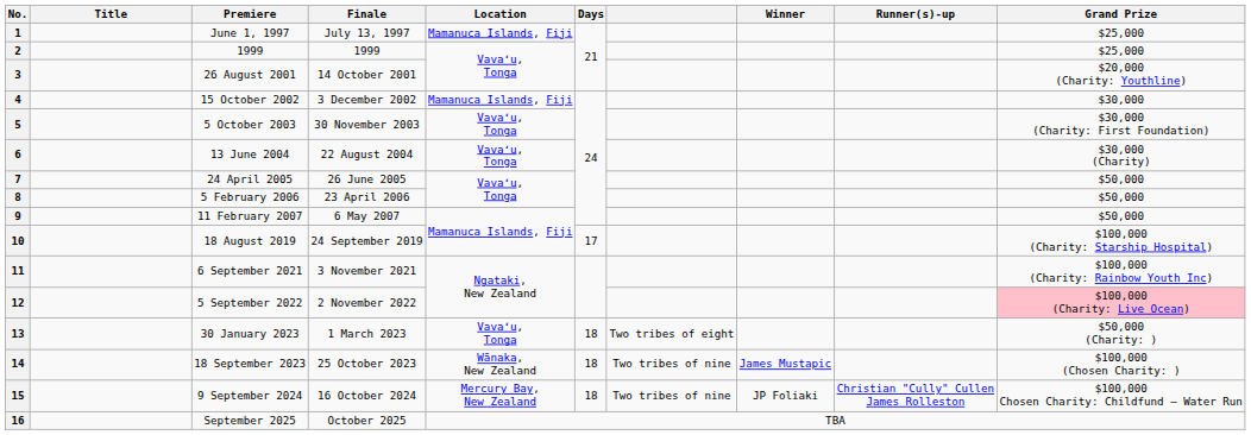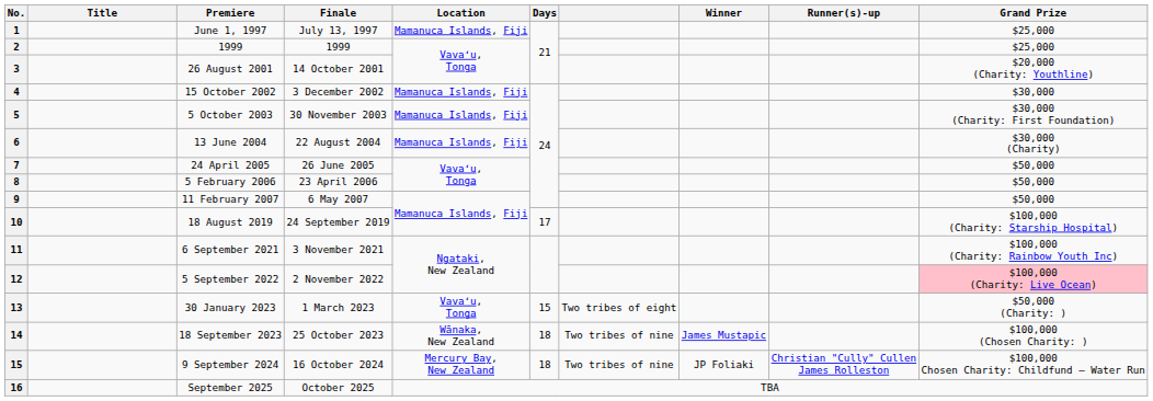 <table class="wikitable" style="font-size:85%; text-align:center">
 <tr style="background:#e0e0e0;">
 <th>No.</th>
 <th scope="col" width="13%">Title</th>
 <th>Premiere</th>
 <th>Finale</th>
 <th>Location</th>
 <th>Days</th>
 <th></th>
 <th>Winner</th>
 <th>Runner(s)-up</th>
 <th>Grand Prize</th>
 </tr>
 <tr style="background:#f9f9f9;">
 <th>1</th>
 <td></td>
 <td>June 1, 1997</td>
 <td>July 13, 1997</td>
 <td><a href='#'>Mamanuca Islands</a>, <a href='#'>Fiji</a></td>
 <td rowspan="3">21</td>
 <td></td>
 <td></td>
 <td></td>
 <td>$25,000</td>
 </tr>
 <tr style="background:#f9f9f9;">
 <th>2</th>
 <td></td>
 <td>1999</td>
 <td>1999</td>
 <td rowspan="2"><a href='#'>Vavaʻu</a>, <br><a href='#'>Tonga</a></td>
 <td></td>
 <td></td>
 <td></td>
 <td>$25,000</td>
 </tr>
 <tr style="background:#f9f9f9;">
 <th>3</th>
 <td></td>
 <td>26 August 2001</td>
 <td>14 October 2001</td>
 <td></td>
 <td></td>
 <td></td>
 <td>$20,000 <br>(Charity: <a href='#'>Youthline</a>)</td>
 </tr>
 <tr style="background:#f9f9f9;">
 <th>4</th>
 <td></td>
 <td>15 October 2002</td>
 <td>3 December 2002</td>
 <td><a href='#'>Mamanuca Islands</a>, <a href='#'>Fiji</a></td>
 <td rowspan="6">24</td>
 <td></td>
 <td></td>
 <td></td>
 <td>$30,000</td>
 </tr>
 <tr style="background:#f9f9f9;">
 <th>5</th>
 <td></td>
 <td>5 October 2003</td>
 <td>30 November 2003</td>
-<td><a href='#'>Vavaʻu</a>, <br><a href='#'>Tonga</a></td>
+<td><a href='#'>Mamanuca Islands</a>, <a href='#'>Fiji</a></td>
 <td></td>
 <td></td>
 <td></td>
 <td>$30,000 <br>(Charity: First Foundation)</td>
 </tr>
 <tr style="background:#f9f9f9;">
 <th>6</th>
 <td></td>
 <td>13 June 2004</td>
 <td>22 August 2004</td>
-<td><a href='#'>Vavaʻu</a>, <br><a href='#'>Tonga</a></td>
+<td><a href='#'>Mamanuca Islands</a>, <a href='#'>Fiji</a></td>
 <td></td>
 <td></td>
 <td></td>
 <td>$30,000 <br>(Charity)</td>
 </tr>
 <tr style="background:#f9f9f9;">
 <th>7</th>
 <td></td>
 <td>24 April 2005</td>
 <td>26 June 2005</td>
 <td rowspan="2"><a href='#'>Vavaʻu</a>, <br><a href='#'>Tonga</a></td>
 <td></td>
 <td></td>
 <td></td>
 <td>$50,000</td>
 </tr>
 <tr style="background:#f9f9f9;">
 <th>8</th>
 <td></td>
 <td>5 February 2006</td>
 <td>23 April 2006</td>
 <td></td>
 <td></td>
 <td></td>
 <td>$50,000</td>
 </tr>
 <tr style="background:#f9f9f9;">
 <th>9</th>
 <td></td>
 <td>11 February 2007</td>
 <td>6 May 2007</td>
 <td rowspan="2"><a href='#'>Mamanuca Islands</a>, <a href='#'>Fiji</a></td>
 <td></td>
 <td></td>
 <td></td>
 <td>$50,000</td>
 </tr>
 <tr style="background:#f9f9f9;">
 <th>10</th>
 <td></td>
 <td>18 August 2019</td>
 <td>24 September 2019</td>
 <td>17</td>
 <td></td>
 <td></td>
 <td></td>
 <td>$100,000 <br>(Charity: <a href='#'>Starship Hospital</a>)</td>
 </tr>
 <tr style="background:#f9f9f9;">
 <th>11</th>
 <td></td>
 <td>6 September 2021</td>
 <td>3 November 2021</td>
 <td rowspan="2"><a href='#'>Ngataki</a>, <br>New Zealand</td>
 <td rowspan="2"></td>
 <td></td>
 <td></td>
 <td></td>
 <td>$100,000 <br>(Charity: <a href='#'>Rainbow Youth Inc</a>)</td>
 </tr>
 <tr>
 <th>12</th>
 <td></td>
 <td>5 September 2022</td>
 <td>2 November 2022</td>
 <td></td>
 <td></td>
 <td></td>
 <td style="background: pink;">$100,000 <br>(Charity: <a href='#'>Live Ocean</a>)</td>
 </tr>
 <tr>
 <th>13</th>
 <td></td>
 <td>30 January 2023</td>
 <td>1 March 2023</td>
 <td><a href='#'>Vavaʻu</a>, <br><a href='#'>Tonga</a></td>
-<td>18</td>
+<td>15</td>
 <td>Two tribes of eight</td>
 <td></td>
 <td></td>
 <td>$50,000 <br>(Charity: )</td>
 </tr>
 <tr>
 <th>14</th>
 <td></td>
 <td>18 September 2023</td>
 <td>25 October 2023</td>
 <td><a href='#'>Wānaka</a>, <br>New Zealand</td>
 <td>18</td>
 <td>Two tribes of nine</td>
 <td><a href='#'>James Mustapic</a></td>
 <td></td>
 <td>$100,000<br>(Chosen Charity: )</td>
 </tr>
 <tr>
 <th>15</th>
 <td></td>
 <td>9 September 2024</td>
 <td>16 October 2024</td>
 <td><a href='#'>Mercury Bay</a>,<br> <a href='#'>New Zealand</a></td>
 <td>18</td>
 <td>Two tribes of nine</td>
 <td>JP Foliaki</td>
 <td><a href='#'>Christian "Cully" Cullen</a><br><a href='#'>James Rolleston</a></td>
 <td>$100,000<br>Chosen Charity: Childfund – Water Run</td>
 </tr>
 <tr>
 <th>16</th>
 <td></td>
 <td>September 2025</td>
 <td>October 2025</td>
 <td colspan="6">TBA</td>
 </tr>
 </table>
